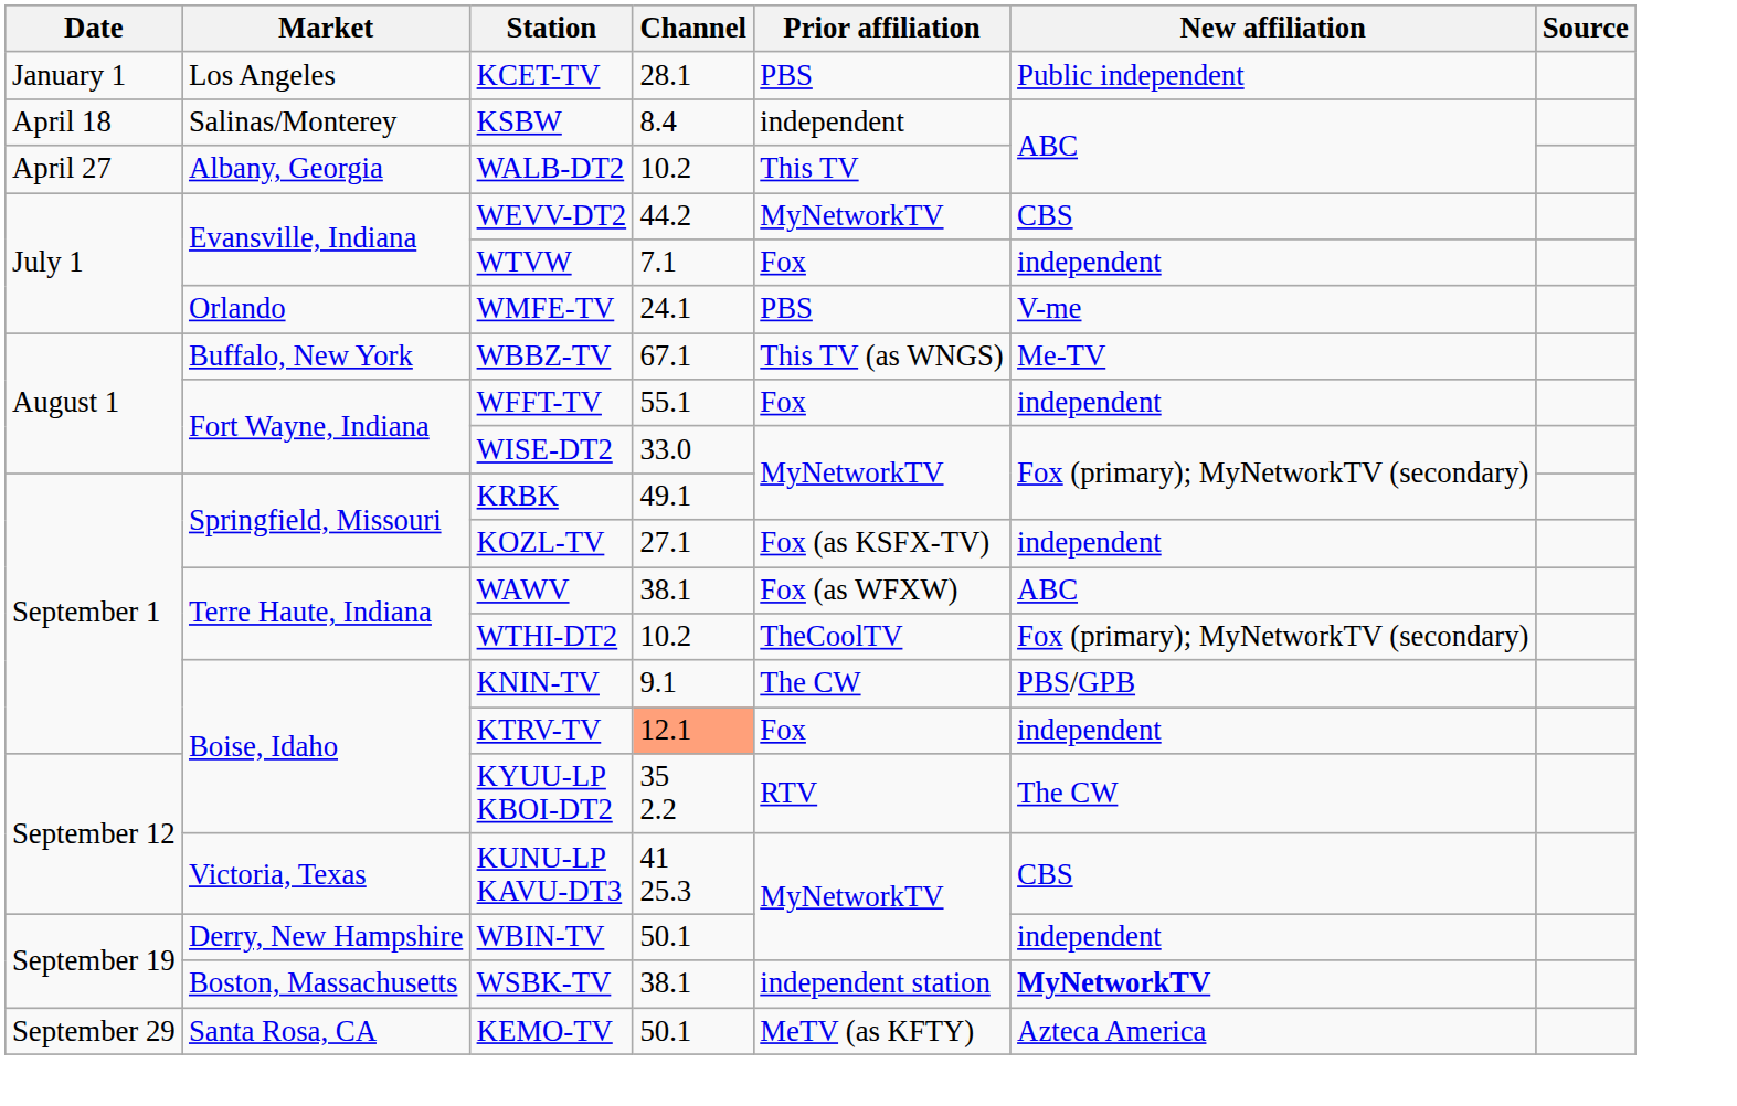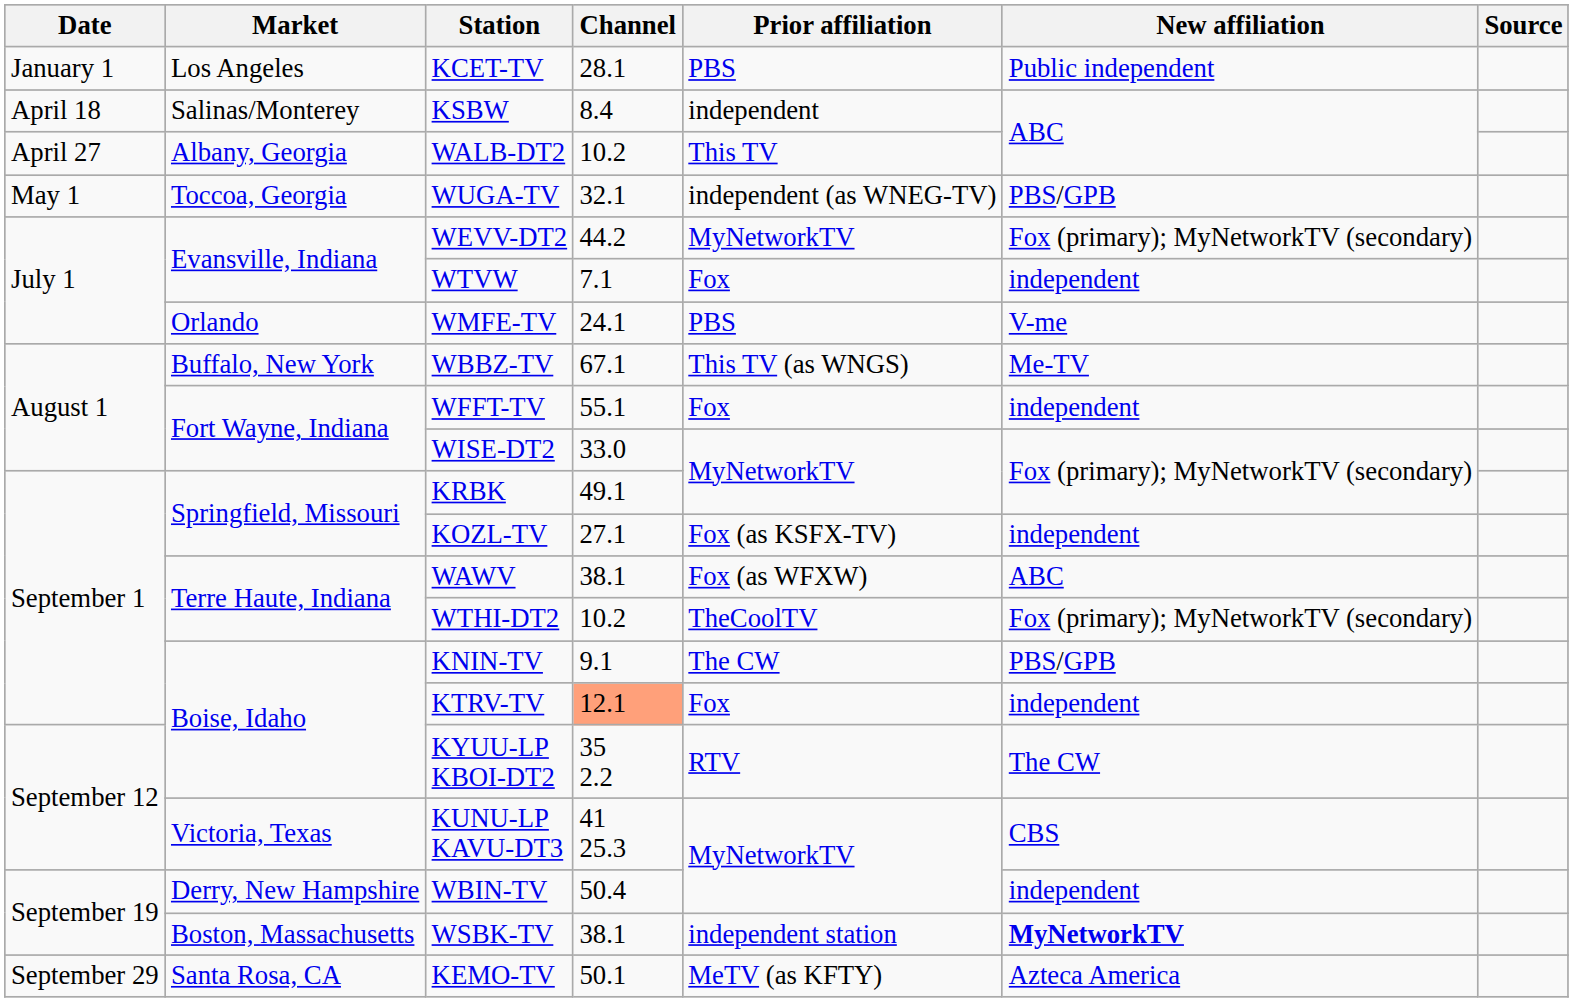 <table class="wikitable">
 <tr>
 <th>Date</th>
 <th>Market</th>
 <th>Station</th>
 <th>Channel</th>
 <th>Prior affiliation</th>
 <th>New affiliation</th>
 <th>Source</th>
 </tr>
 <tr>
 <td>January 1</td>
 <td>Los Angeles</td>
 <td><a href='#'>KCET-TV</a></td>
 <td>28.1</td>
 <td><a href='#'>PBS</a></td>
 <td><a href='#'>Public independent</a></td>
 <td></td>
 </tr>
 <tr>
 <td>April 18</td>
 <td>Salinas/Monterey</td>
 <td><a href='#'>KSBW</a></td>
 <td>8.4</td>
 <td>independent</td>
 <td rowspan="2"><a href='#'>ABC</a></td>
 <td></td>
 </tr>
 <tr>
 <td>April 27</td>
 <td><a href='#'>Albany, Georgia</a></td>
 <td><a href='#'>WALB-DT2</a></td>
 <td>10.2</td>
 <td><a href='#'>This TV</a></td>
 <td></td>
 </tr>
 <tr>
+<td>May 1</td>
+<td><a href='#'>Toccoa, Georgia</a></td>
+<td><a href='#'>WUGA-TV</a></td>
+<td>32.1</td>
+<td>independent (as WNEG-TV)</td>
+<td><a href='#'>PBS</a>/<a href='#'>GPB</a></td>
+<td></td>
+</tr>
+<tr>
 <td rowspan="3">July 1</td>
 <td rowspan="2"><a href='#'>Evansville, Indiana</a></td>
 <td><a href='#'>WEVV-DT2</a></td>
 <td>44.2</td>
 <td><a href='#'>MyNetworkTV</a></td>
-<td><a href='#'>CBS</a></td>
+<td><a href='#'>Fox</a> (primary); MyNetworkTV (secondary)</td>
 <td></td>
 </tr>
 <tr>
 <td><a href='#'>WTVW</a></td>
 <td>7.1</td>
 <td><a href='#'>Fox</a></td>
 <td><a href='#'>independent</a></td>
 <td></td>
 </tr>
 <tr>
 <td><a href='#'>Orlando</a></td>
 <td><a href='#'>WMFE-TV</a></td>
 <td>24.1</td>
 <td><a href='#'>PBS</a></td>
 <td><a href='#'>V-me</a></td>
 <td></td>
 </tr>
 <tr>
 <td rowspan="3">August 1</td>
 <td><a href='#'>Buffalo, New York</a></td>
 <td><a href='#'>WBBZ-TV</a></td>
 <td>67.1</td>
 <td><a href='#'>This TV</a> (as WNGS)</td>
 <td><a href='#'>Me-TV</a></td>
 <td></td>
 </tr>
 <tr>
 <td rowspan="2"><a href='#'>Fort Wayne, Indiana</a></td>
 <td><a href='#'>WFFT-TV</a></td>
 <td>55.1</td>
 <td><a href='#'>Fox</a></td>
 <td><a href='#'>independent</a></td>
 <td></td>
 </tr>
 <tr>
 <td><a href='#'>WISE-DT2</a></td>
 <td>33.0</td>
 <td rowspan="2"><a href='#'>MyNetworkTV</a></td>
 <td rowspan="2"><a href='#'>Fox</a> (primary); MyNetworkTV (secondary)</td>
 <td></td>
 </tr>
 <tr>
 <td rowspan="6">September 1</td>
 <td rowspan="2"><a href='#'>Springfield, Missouri</a></td>
 <td><a href='#'>KRBK</a></td>
 <td>49.1</td>
 <td></td>
 </tr>
 <tr>
 <td><a href='#'>KOZL-TV</a></td>
 <td>27.1</td>
 <td><a href='#'>Fox</a> (as KSFX-TV)</td>
 <td><a href='#'>independent</a></td>
 <td></td>
 </tr>
 <tr>
 <td rowspan="2"><a href='#'>Terre Haute, Indiana</a></td>
 <td><a href='#'>WAWV</a></td>
 <td>38.1</td>
 <td><a href='#'>Fox</a> (as WFXW)</td>
 <td><a href='#'>ABC</a></td>
 <td></td>
 </tr>
 <tr>
 <td><a href='#'>WTHI-DT2</a></td>
 <td>10.2</td>
 <td><a href='#'>TheCoolTV</a></td>
 <td><a href='#'>Fox</a> (primary); MyNetworkTV (secondary)</td>
 <td></td>
 </tr>
 <tr>
 <td rowspan="3"><a href='#'>Boise, Idaho</a></td>
 <td><a href='#'>KNIN-TV</a></td>
 <td>9.1</td>
 <td><a href='#'>The CW</a></td>
 <td><a href='#'>PBS</a>/<a href='#'>GPB</a></td>
 <td></td>
 </tr>
 <tr>
 <td><a href='#'>KTRV-TV</a></td>
 <td style="background: lightsalmon;">12.1</td>
 <td><a href='#'>Fox</a></td>
 <td><a href='#'>independent</a></td>
 <td></td>
 </tr>
 <tr>
 <td rowspan="2">September 12</td>
 <td><a href='#'>KYUU-LP</a><br><a href='#'>KBOI-DT2</a></td>
 <td>35<br>2.2</td>
 <td><a href='#'>RTV</a></td>
 <td><a href='#'>The CW</a></td>
 <td></td>
 </tr>
 <tr>
 <td><a href='#'>Victoria, Texas</a></td>
 <td><a href='#'>KUNU-LP</a><br><a href='#'>KAVU-DT3</a></td>
 <td>41<br>25.3</td>
 <td rowspan="2"><a href='#'>MyNetworkTV</a></td>
 <td><a href='#'>CBS</a></td>
 <td></td>
 </tr>
 <tr>
 <td rowspan="2">September 19</td>
 <td><a href='#'>Derry, New Hampshire</a></td>
 <td><a href='#'>WBIN-TV</a></td>
-<td>50.1</td>
+<td>50.4</td>
 <td><a href='#'>independent</a></td>
 <td></td>
 </tr>
 <tr>
 <td><a href='#'>Boston, Massachusetts</a></td>
 <td><a href='#'>WSBK-TV</a></td>
 <td>38.1</td>
 <td><a href='#'>independent station</a></td>
 <td><strong><a href='#'>MyNetworkTV</a></strong></td>
 <td></td>
 </tr>
 <tr>
 <td>September 29</td>
 <td><a href='#'>Santa Rosa, CA</a></td>
 <td><a href='#'>KEMO-TV</a></td>
 <td>50.1</td>
 <td><a href='#'>MeTV</a> (as KFTY)</td>
 <td><a href='#'>Azteca America</a></td>
 <td></td>
 </tr>
 </table>
